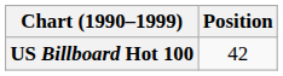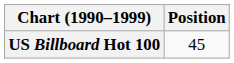 <table class="wikitable plainrowheaders" style="text-align:center">
 <tr>
 <th>Chart (1990–1999)</th>
 <th>Position</th>
 </tr>
 <tr>
 <th scope="row">US <em>Billboard</em> Hot 100</th>
-<td>42</td>
+<td>45</td>
 </tr>
 </table>
